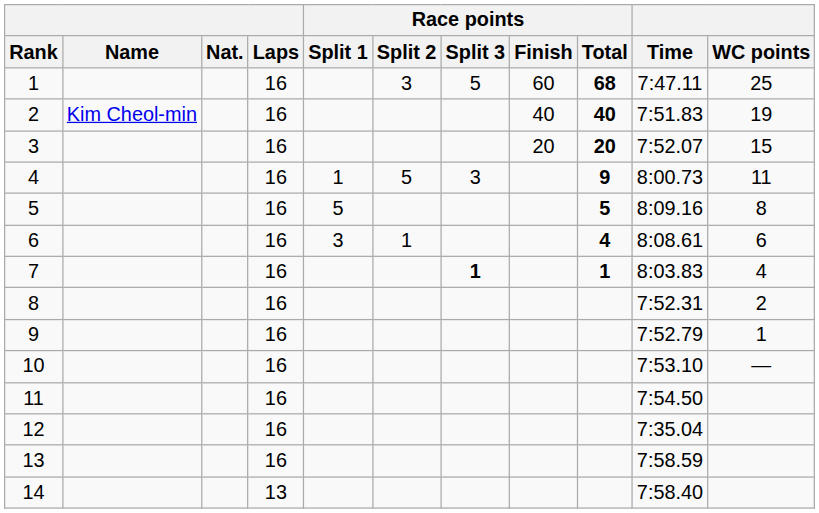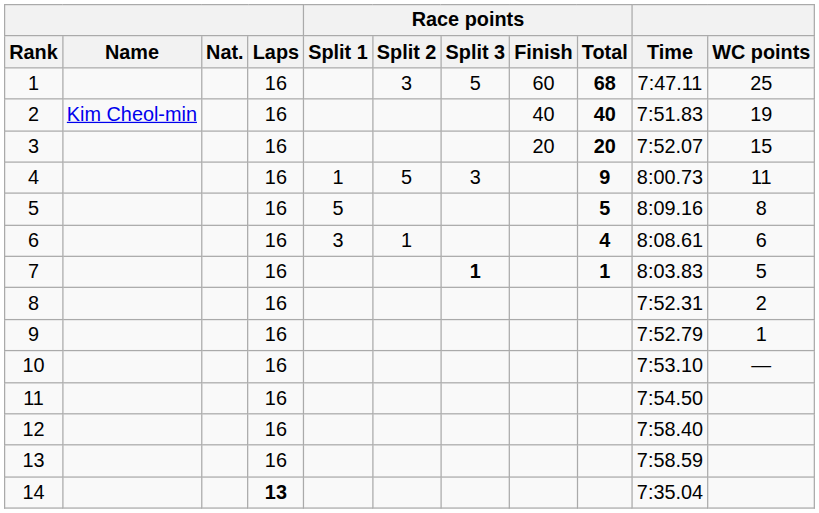 <table class="wikitable sortable" style="text-align:center">
 <tr>
 <th colspan=4></th>
 <th colspan=5>Race points</th>
 <th colspan=2></th>
 </tr>
 <tr>
 <th>Rank</th>
 <th>Name</th>
 <th>Nat.</th>
 <th>Laps</th>
 <th>Split 1</th>
 <th>Split 2</th>
 <th>Split 3</th>
 <th>Finish</th>
 <th>Total</th>
 <th>Time</th>
 <th>WC points</th>
 </tr>
 <tr>
 <td>1</td>
 <td align=left></td>
 <td></td>
 <td>16</td>
 <td></td>
 <td>3</td>
 <td>5</td>
 <td>60</td>
 <td><strong>68</strong></td>
 <td>7:47.11</td>
 <td>25</td>
 </tr>
 <tr>
 <td>2</td>
 <td align=left><a href='#'>Kim Cheol-min</a></td>
 <td></td>
 <td>16</td>
 <td></td>
 <td></td>
 <td></td>
 <td>40</td>
 <td><strong>40</strong></td>
 <td>7:51.83</td>
 <td>19</td>
 </tr>
 <tr>
 <td>3</td>
 <td align=left></td>
 <td></td>
 <td>16</td>
 <td></td>
 <td></td>
 <td></td>
 <td>20</td>
 <td><strong>20</strong></td>
 <td>7:52.07</td>
 <td>15</td>
 </tr>
 <tr>
 <td>4</td>
 <td align=left></td>
 <td></td>
 <td>16</td>
 <td>1</td>
 <td>5</td>
 <td>3</td>
 <td></td>
 <td><strong>9</strong></td>
 <td>8:00.73</td>
 <td>11</td>
 </tr>
 <tr>
 <td>5</td>
 <td align=left></td>
 <td></td>
 <td>16</td>
 <td>5</td>
 <td></td>
 <td></td>
 <td></td>
 <td><strong>5</strong></td>
 <td>8:09.16</td>
 <td>8</td>
 </tr>
 <tr>
 <td>6</td>
 <td align=left></td>
 <td></td>
 <td>16</td>
 <td>3</td>
 <td>1</td>
 <td></td>
 <td></td>
 <td><strong>4</strong></td>
 <td>8:08.61</td>
 <td>6</td>
 </tr>
 <tr>
 <td>7</td>
 <td align=left></td>
 <td></td>
 <td>16</td>
 <td></td>
 <td></td>
 <td><strong>1</strong></td>
 <td></td>
 <td><strong>1</strong></td>
 <td>8:03.83</td>
-<td>4</td>
+<td>5</td>
 </tr>
 <tr>
 <td>8</td>
 <td align=left></td>
 <td></td>
 <td>16</td>
 <td></td>
 <td></td>
 <td></td>
 <td></td>
 <td></td>
 <td>7:52.31</td>
 <td>2</td>
 </tr>
 <tr>
 <td>9</td>
 <td align=left></td>
 <td></td>
 <td>16</td>
 <td></td>
 <td></td>
 <td></td>
 <td></td>
 <td></td>
 <td>7:52.79</td>
 <td>1</td>
 </tr>
 <tr>
 <td>10</td>
 <td align=left></td>
 <td></td>
 <td>16</td>
 <td></td>
 <td></td>
 <td></td>
 <td></td>
 <td></td>
 <td>7:53.10</td>
 <td>—</td>
 </tr>
 <tr>
 <td>11</td>
 <td align=left></td>
 <td></td>
 <td>16</td>
 <td></td>
 <td></td>
 <td></td>
 <td></td>
 <td></td>
 <td>7:54.50</td>
 <td></td>
 </tr>
 <tr>
 <td>12</td>
 <td align=left></td>
 <td></td>
 <td>16</td>
 <td></td>
 <td></td>
 <td></td>
 <td></td>
 <td></td>
-<td>7:35.04</td>
+<td>7:58.40</td>
 <td></td>
 </tr>
 <tr>
 <td>13</td>
 <td align=left></td>
 <td></td>
 <td>16</td>
 <td></td>
 <td></td>
 <td></td>
 <td></td>
 <td></td>
 <td>7:58.59</td>
 <td></td>
 </tr>
 <tr>
 <td>14</td>
 <td align=left></td>
 <td></td>
-<td>13</td>
+<td><strong>13</strong></td>
 <td></td>
 <td></td>
 <td></td>
 <td></td>
 <td></td>
-<td>7:58.40</td>
+<td>7:35.04</td>
 <td></td>
 </tr>
 </table>
